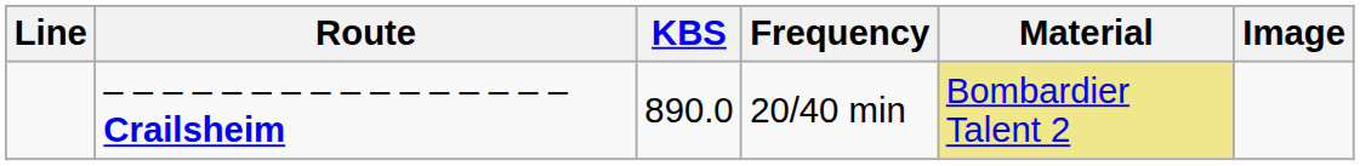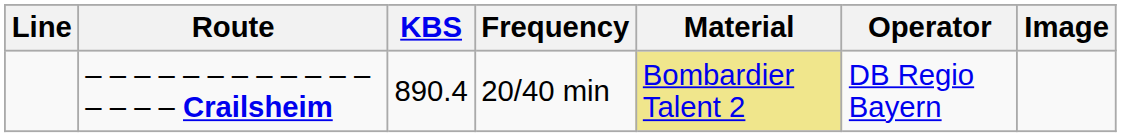 <table class="wikitable sortable" style="">
 <tr>
 <th>Line</th>
 <th>Route</th>
 <th><a href='#'>KBS</a></th>
 <th>Frequency</th>
 <th>Material</th>
+<th>Operator</th>
 <th>Image</th>
 </tr>
 <tr>
 <td align="center"></td>
 <td><strong></strong> –  –  –  –  –  –  –  –  –  –  –  –  – <strong></strong> –  –  – <a href='#'><strong>Crailsheim</strong></a></td>
-<td>890.0</td>
+<td>890.4</td>
 <td>20/40 min</td>
 <td style="background: khaki;"><a href='#'>Bombardier Talent 2</a></td>
+<td><a href='#'>DB Regio Bayern</a></td>
 <td></td>
 </tr>
 </table>
